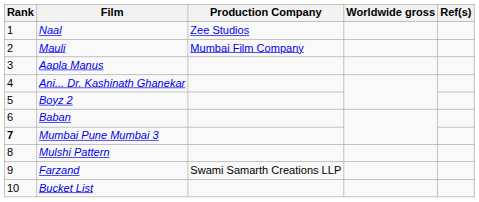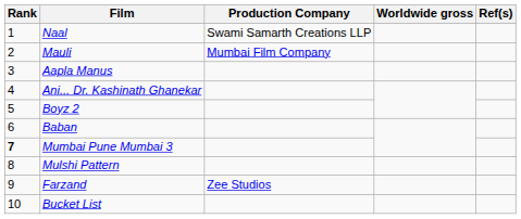 <table class="wikitable sortable">
 <tr>
 <th>Rank</th>
 <th>Film</th>
 <th>Production Company</th>
 <th>Worldwide gross</th>
 <th>Ref(s)</th>
 </tr>
 <tr>
 <td>1</td>
 <td><em><a href='#'>Naal</a></em></td>
-<td><a href='#'>Zee Studios</a></td>
+<td>Swami Samarth Creations LLP</td>
 <td></td>
 <td></td>
 </tr>
 <tr>
 <td>2</td>
 <td><em><a href='#'>Mauli</a></em></td>
 <td><a href='#'>Mumbai Film Company</a></td>
 <td></td>
 <td></td>
 </tr>
 <tr>
 <td>3</td>
 <td><em><a href='#'>Aapla Manus</a></em></td>
 <td></td>
 <td></td>
 <td></td>
 </tr>
 <tr>
 <td>4</td>
 <td><em><a href='#'>Ani... Dr. Kashinath Ghanekar</a></em></td>
 <td></td>
 <td rowspan="2"></td>
 <td></td>
 </tr>
 <tr>
 <td>5</td>
 <td><em><a href='#'>Boyz 2</a></em></td>
 <td></td>
 <td></td>
 </tr>
 <tr>
 <td>6</td>
 <td><em><a href='#'>Baban</a></em></td>
 <td></td>
 <td rowspan="2"></td>
 <td></td>
 </tr>
 <tr>
 <td><strong>7</strong></td>
 <td><em><a href='#'>Mumbai Pune Mumbai 3</a></em></td>
 <td></td>
 <td></td>
 </tr>
 <tr>
 <td>8</td>
 <td><em><a href='#'>Mulshi Pattern</a></em></td>
 <td></td>
 <td></td>
 <td></td>
 </tr>
 <tr>
 <td>9</td>
 <td><em><a href='#'>Farzand</a></em></td>
-<td>Swami Samarth Creations LLP</td>
+<td><a href='#'>Zee Studios</a></td>
 <td></td>
 <td></td>
 </tr>
 <tr>
 <td>10</td>
 <td><a href='#'><em>Bucket List</em></a></td>
 <td></td>
 <td></td>
 <td></td>
 </tr>
 </table>
